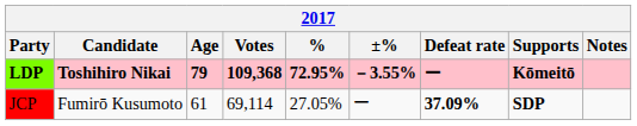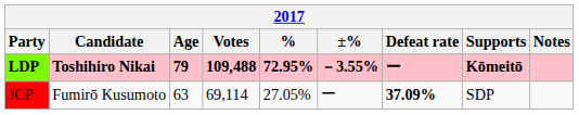 <table class="wikitable">
 <tr>
 <th colspan="9"><a href='#'>2017</a></th>
 </tr>
 <tr>
 <th>Party</th>
 <th>Candidate</th>
 <th>Age</th>
 <th>Votes</th>
 <th>%</th>
 <th>±%</th>
 <th>Defeat rate</th>
 <th>Supports</th>
 <th>Notes</th>
 </tr>
 <tr>
 <td style="background:lawngreen;"><strong>LDP</strong></td>
 <td style="background:pink;"><strong>Toshihiro Nikai</strong></td>
 <td style="background:pink;"><strong>79</strong></td>
-<td style="background:pink;"><strong>109,368</strong></td>
+<td style="background:pink;"><strong>109,488</strong></td>
 <td style="background:pink;"><strong>72.95%</strong></td>
 <td style="background:pink;"><strong>－3.55%</strong></td>
 <td style="background:pink;"><strong>ー</strong></td>
 <td style="background:pink;"><strong>Kōmeitō</strong></td>
 <td style="background:pink;"></td>
 </tr>
 <tr>
 <td style="background:red;">JCP</td>
 <td>Fumirō Kusumoto</td>
-<td>61</td>
+<td>63</td>
 <td>69,114</td>
 <td>27.05%</td>
 <td>ー</td>
 <td><strong>37.09%</strong></td>
-<td><strong>SDP</strong></td>
+<td>SDP</td>
 <td></td>
 </tr>
 </table>
